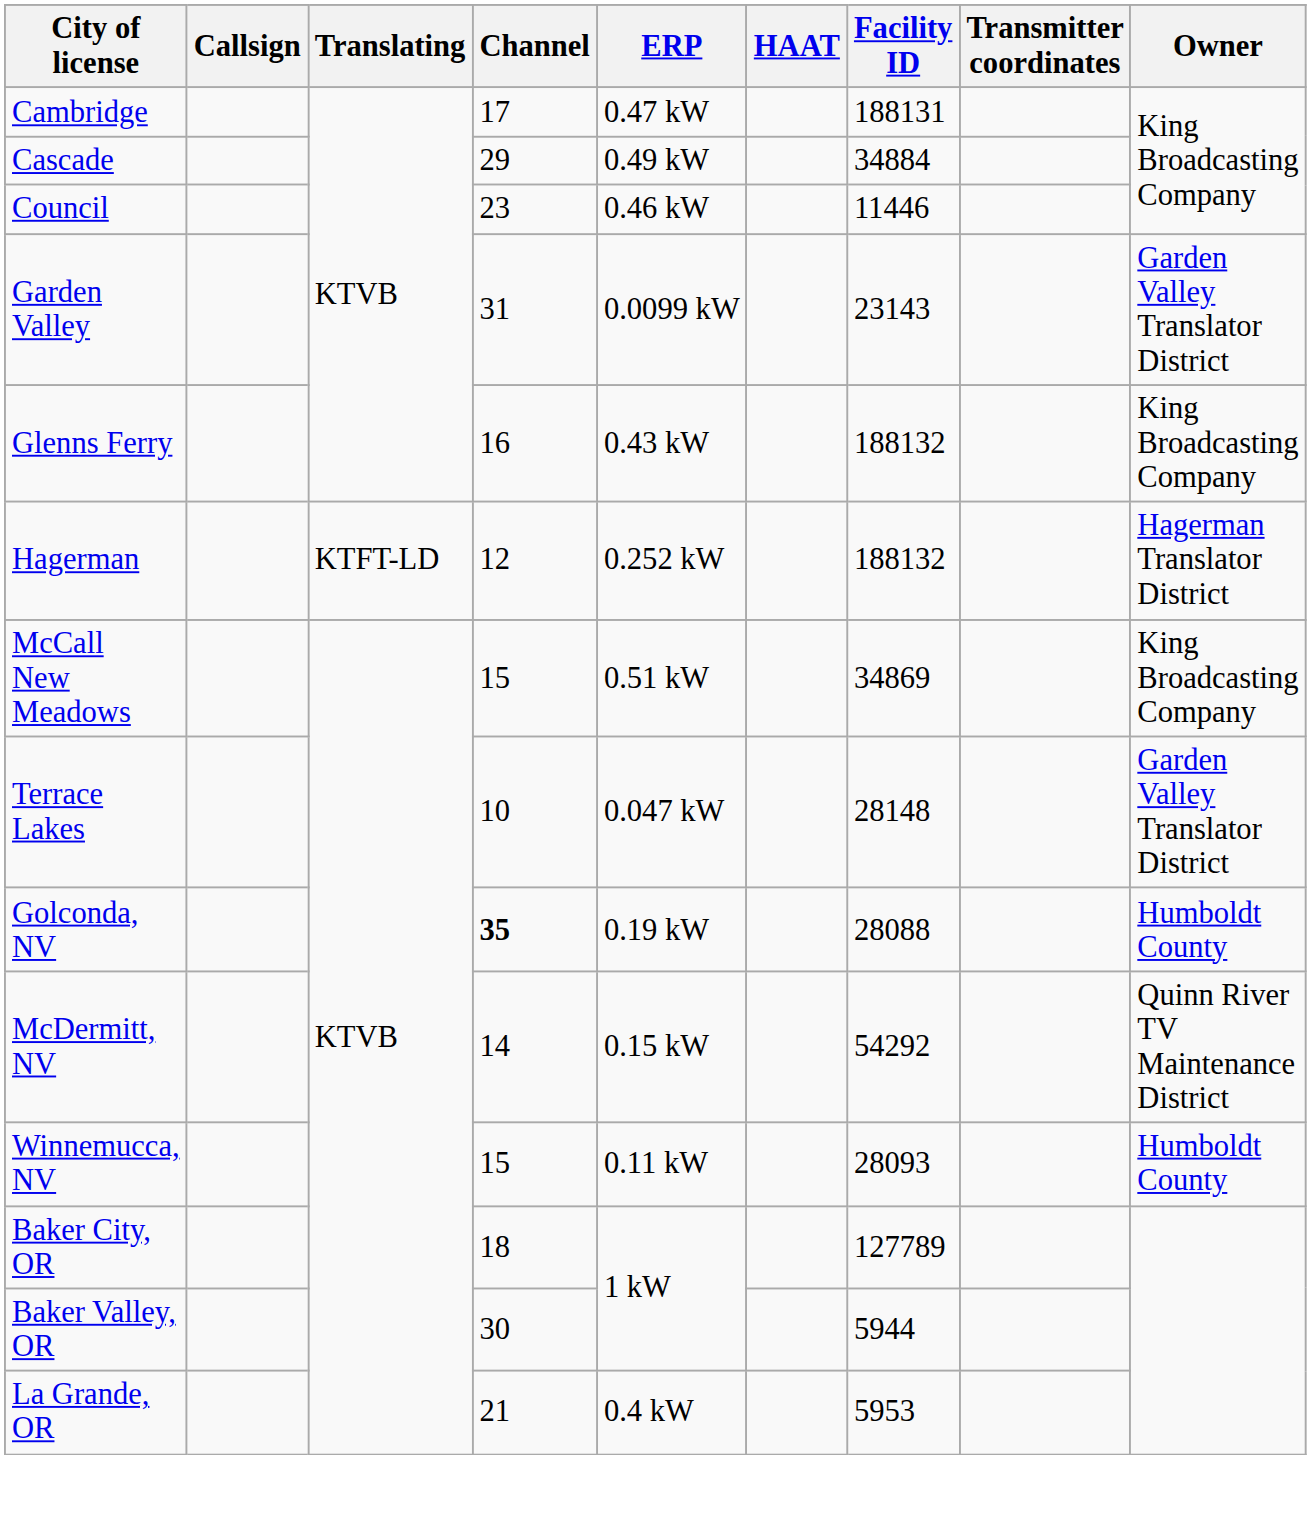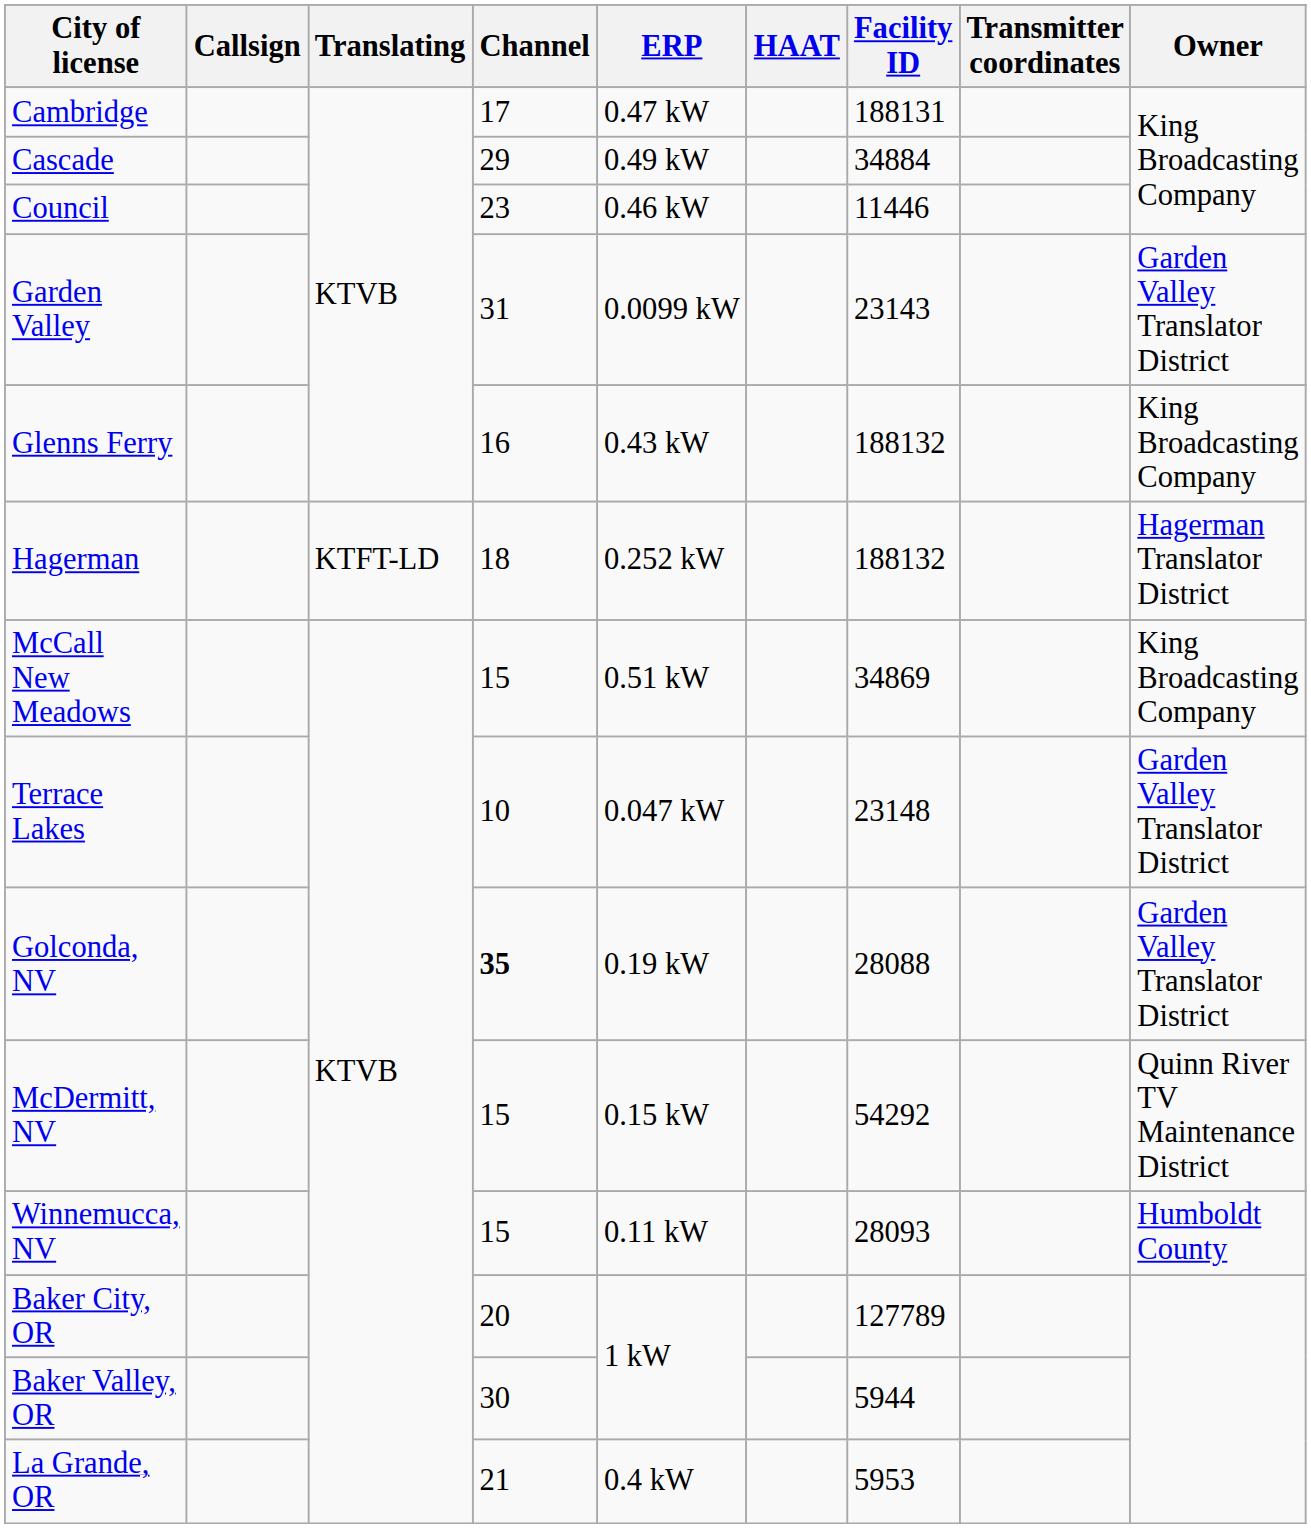 <table class="sortable wikitable">
 <tr>
 <th>City of license</th>
 <th>Callsign</th>
 <th>Translating</th>
 <th>Channel</th>
 <th><a href='#'>ERP</a></th>
 <th><a href='#'>HAAT</a></th>
 <th><a href='#'>Facility ID</a></th>
 <th>Transmitter coordinates</th>
 <th>Owner</th>
 </tr>
 <tr>
 <td><a href='#'>Cambridge</a></td>
 <td><strong></strong></td>
 <td rowspan=5>KTVB</td>
 <td>17</td>
 <td>0.47 kW</td>
 <td></td>
 <td>188131</td>
 <td></td>
 <td rowspan=3>King Broadcasting Company</td>
 </tr>
 <tr>
 <td><a href='#'>Cascade</a></td>
 <td><strong></strong></td>
 <td>29</td>
 <td>0.49 kW</td>
 <td></td>
 <td>34884</td>
 <td></td>
 </tr>
 <tr>
 <td><a href='#'>Council</a></td>
 <td><strong></strong></td>
 <td>23</td>
 <td>0.46 kW</td>
 <td></td>
 <td>11446</td>
 <td></td>
 </tr>
 <tr>
 <td><a href='#'>Garden Valley</a></td>
 <td><strong></strong></td>
 <td>31</td>
 <td>0.0099 kW</td>
 <td></td>
 <td>23143</td>
 <td></td>
 <td><a href='#'>Garden Valley</a> Translator District</td>
 </tr>
 <tr>
 <td><a href='#'>Glenns Ferry</a></td>
 <td><strong></strong></td>
 <td>16</td>
 <td>0.43 kW</td>
 <td></td>
 <td>188132</td>
 <td></td>
 <td>King Broadcasting Company</td>
 </tr>
 <tr>
 <td><a href='#'>Hagerman</a></td>
 <td><strong></strong></td>
 <td>KTFT-LD</td>
-<td>12</td>
+<td>18</td>
 <td>0.252 kW</td>
 <td></td>
 <td>188132</td>
 <td></td>
 <td><a href='#'>Hagerman</a> Translator District</td>
 </tr>
 <tr>
 <td><a href='#'>McCall</a><br><a href='#'>New Meadows</a></td>
 <td><strong></strong></td>
 <td rowspan=8>KTVB</td>
 <td>15</td>
 <td>0.51 kW</td>
 <td></td>
 <td>34869</td>
 <td></td>
 <td>King Broadcasting Company</td>
 </tr>
 <tr>
 <td><a href='#'>Terrace Lakes</a></td>
 <td><strong></strong></td>
 <td>10</td>
 <td>0.047 kW</td>
 <td></td>
-<td>28148</td>
+<td>23148</td>
 <td></td>
 <td><a href='#'>Garden Valley</a> Translator District</td>
 </tr>
 <tr>
 <td><a href='#'>Golconda, NV</a></td>
 <td><strong></strong></td>
 <td><strong>35</strong></td>
 <td>0.19 kW</td>
 <td></td>
 <td>28088</td>
 <td></td>
-<td><a href='#'>Humboldt County</a></td>
+<td><a href='#'>Garden Valley</a> Translator District</td>
 </tr>
 <tr>
 <td><a href='#'>McDermitt, NV</a></td>
 <td><strong></strong></td>
-<td>14</td>
+<td>15</td>
 <td>0.15 kW</td>
 <td></td>
 <td>54292</td>
 <td></td>
 <td>Quinn River TV Maintenance  District</td>
 </tr>
 <tr>
 <td><a href='#'>Winnemucca, NV</a></td>
 <td><strong></strong></td>
 <td>15</td>
 <td>0.11 kW</td>
 <td></td>
 <td>28093</td>
 <td></td>
 <td><a href='#'>Humboldt County</a></td>
 </tr>
 <tr>
 <td><a href='#'>Baker City, OR</a></td>
 <td><strong></strong></td>
-<td>18</td>
+<td>20</td>
 <td rowspan=2>1 kW</td>
 <td></td>
 <td>127789</td>
 <td></td>
 <td rowspan=3></td>
 </tr>
 <tr>
 <td><a href='#'>Baker Valley, OR</a></td>
 <td><strong></strong></td>
 <td>30</td>
 <td></td>
 <td>5944</td>
 <td></td>
 </tr>
 <tr>
 <td><a href='#'>La Grande, OR</a></td>
 <td><strong></strong></td>
 <td>21</td>
 <td>0.4 kW</td>
 <td></td>
 <td>5953</td>
 <td></td>
 </tr>
 </table>
